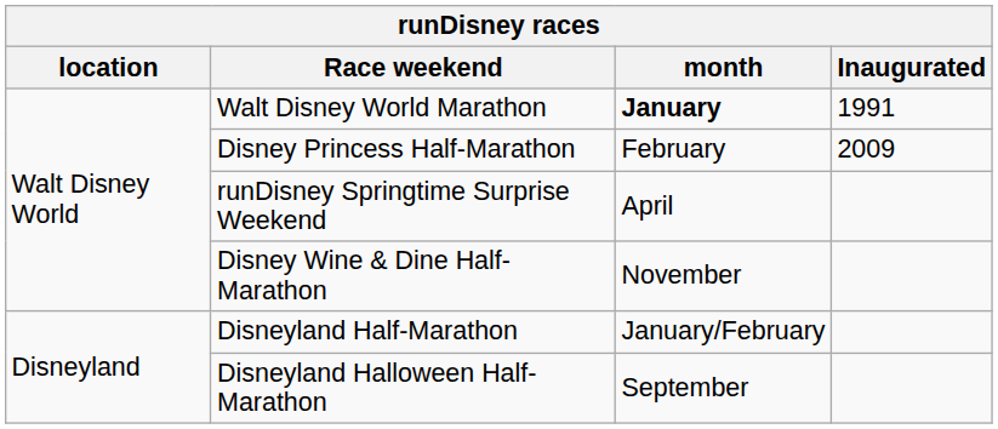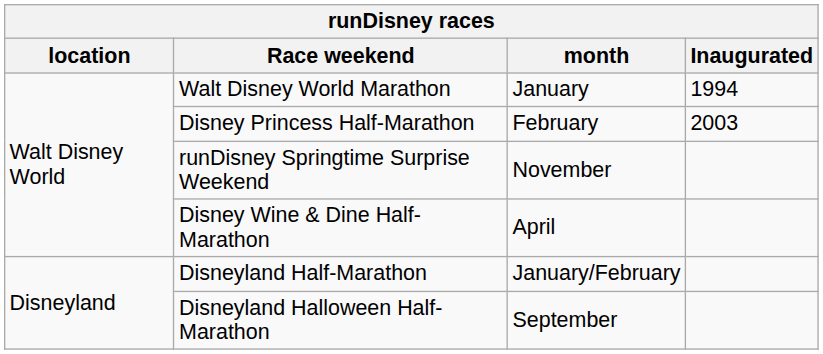 <table class="wikitable";>
 <tr>
 <th colspan=4>runDisney races</th>
 </tr>
 <tr>
 <th>location</th>
 <th>Race weekend</th>
 <th>month</th>
 <th>Inaugurated</th>
 </tr>
 <tr>
 <td rowspan=4>Walt Disney World</td>
 <td>Walt Disney World Marathon</td>
-<td><strong>January</strong></td>
-<td>1991</td>
+<td>January</td>
+<td>1994</td>
 </tr>
 <tr>
 <td>Disney Princess Half-Marathon</td>
 <td>February</td>
-<td>2009</td>
+<td>2003</td>
 </tr>
 <tr>
 <td>runDisney Springtime Surprise Weekend</td>
-<td>April</td>
+<td>November</td>
 <td></td>
 </tr>
 <tr>
 <td>Disney Wine & Dine Half-Marathon</td>
-<td>November</td>
+<td>April</td>
 <td></td>
 </tr>
 <tr>
 <td rowspan=2>Disneyland</td>
 <td>Disneyland Half-Marathon</td>
 <td>January/February</td>
 <td></td>
 </tr>
 <tr>
 <td>Disneyland Halloween Half-Marathon</td>
 <td>September</td>
 <td></td>
 </tr>
 </table>
